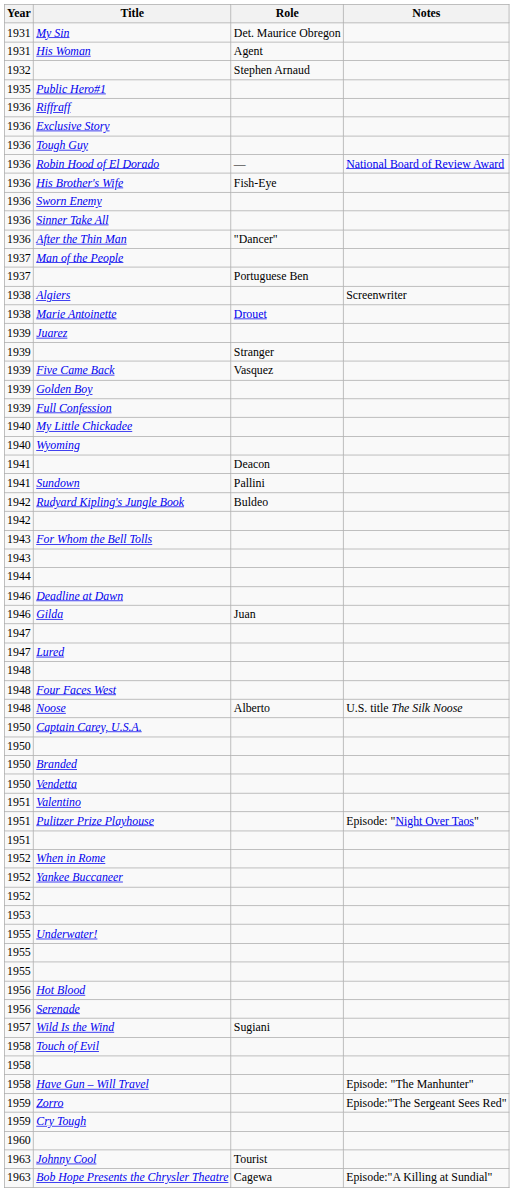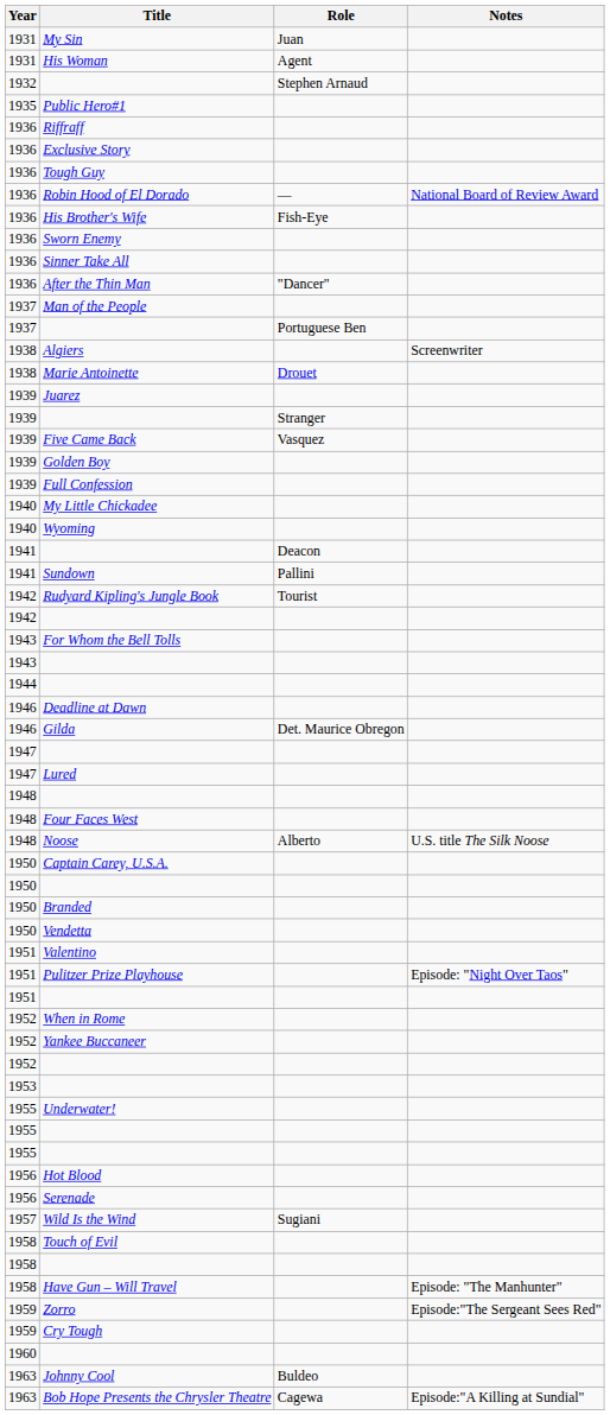 <table class="wikitable sortable">
 <tr>
 <th>Year</th>
 <th>Title</th>
 <th>Role</th>
 <th class="unsortable">Notes</th>
 </tr>
 <tr>
 <td>1931</td>
 <td><em><a href='#'>My Sin</a></em></td>
-<td>Det. Maurice Obregon</td>
+<td>Juan</td>
 <td></td>
 </tr>
 <tr>
 <td>1931</td>
 <td><em><a href='#'>His Woman</a></em></td>
 <td>Agent</td>
 <td></td>
 </tr>
 <tr>
 <td>1932</td>
 <td><em></em></td>
 <td>Stephen Arnaud</td>
 <td></td>
 </tr>
 <tr>
 <td>1935</td>
 <td><em><a href='#'>Public Hero#1</a></em></td>
 <td></td>
 <td></td>
 </tr>
 <tr>
 <td>1936</td>
 <td><em><a href='#'>Riffraff</a></em></td>
 <td></td>
 <td></td>
 </tr>
 <tr>
 <td>1936</td>
 <td><em><a href='#'>Exclusive Story</a></em></td>
 <td></td>
 <td></td>
 </tr>
 <tr>
 <td>1936</td>
 <td><em><a href='#'>Tough Guy</a></em></td>
 <td></td>
 <td></td>
 </tr>
 <tr>
 <td>1936</td>
 <td><em><a href='#'>Robin Hood of El Dorado</a></em></td>
 <td>—</td>
 <td><a href='#'>National Board of Review Award</a></td>
 </tr>
 <tr>
 <td>1936</td>
 <td><em><a href='#'>His Brother's Wife</a></em></td>
 <td>Fish-Eye</td>
 <td></td>
 </tr>
 <tr>
 <td>1936</td>
 <td><em><a href='#'>Sworn Enemy</a></em></td>
 <td></td>
 <td></td>
 </tr>
 <tr>
 <td>1936</td>
 <td><em><a href='#'>Sinner Take All</a></em></td>
 <td></td>
 <td></td>
 </tr>
 <tr>
 <td>1936</td>
 <td><em><a href='#'>After the Thin Man</a></em></td>
 <td>"Dancer"</td>
 <td></td>
 </tr>
 <tr>
 <td>1937</td>
 <td><em><a href='#'>Man of the People</a></em></td>
 <td></td>
 <td></td>
 </tr>
 <tr>
 <td>1937</td>
 <td><em></em></td>
 <td>Portuguese Ben</td>
 <td></td>
 </tr>
 <tr>
 <td>1938</td>
 <td><em><a href='#'>Algiers</a></em></td>
 <td></td>
 <td>Screenwriter</td>
 </tr>
 <tr>
 <td>1938</td>
 <td><em><a href='#'>Marie Antoinette</a></em></td>
 <td><a href='#'>Drouet</a></td>
 <td></td>
 </tr>
 <tr>
 <td>1939</td>
 <td><em><a href='#'>Juarez</a></em></td>
 <td></td>
 <td></td>
 </tr>
 <tr>
 <td>1939</td>
 <td><em></em></td>
 <td>Stranger</td>
 <td></td>
 </tr>
 <tr>
 <td>1939</td>
 <td><em><a href='#'>Five Came Back</a></em></td>
 <td>Vasquez</td>
 <td></td>
 </tr>
 <tr>
 <td>1939</td>
 <td><em><a href='#'>Golden Boy</a></em></td>
 <td></td>
 <td></td>
 </tr>
 <tr>
 <td>1939</td>
 <td><em><a href='#'>Full Confession</a></em></td>
 <td></td>
 <td></td>
 </tr>
 <tr>
 <td>1940</td>
 <td><em><a href='#'>My Little Chickadee</a></em></td>
 <td></td>
 <td></td>
 </tr>
 <tr>
 <td>1940</td>
 <td><em><a href='#'>Wyoming</a></em></td>
 <td></td>
 <td></td>
 </tr>
 <tr>
 <td>1941</td>
 <td><em></em></td>
 <td>Deacon</td>
 <td></td>
 </tr>
 <tr>
 <td>1941</td>
 <td><em><a href='#'>Sundown</a></em></td>
 <td>Pallini</td>
 <td></td>
 </tr>
 <tr>
 <td>1942</td>
 <td><em><a href='#'>Rudyard Kipling's Jungle Book</a></em></td>
-<td>Buldeo</td>
+<td>Tourist</td>
 <td></td>
 </tr>
 <tr>
 <td>1942</td>
 <td><em></em></td>
 <td></td>
 <td></td>
 </tr>
 <tr>
 <td>1943</td>
 <td><em><a href='#'>For Whom the Bell Tolls</a></em></td>
 <td></td>
 <td></td>
 </tr>
 <tr>
 <td>1943</td>
 <td><em></em></td>
 <td></td>
 <td></td>
 </tr>
 <tr>
 <td>1944</td>
 <td><em></em></td>
 <td></td>
 <td></td>
 </tr>
 <tr>
 <td>1946</td>
 <td><em><a href='#'>Deadline at Dawn</a></em></td>
 <td></td>
 <td></td>
 </tr>
 <tr>
 <td>1946</td>
 <td><em><a href='#'>Gilda</a></em></td>
-<td>Juan</td>
+<td>Det. Maurice Obregon</td>
 <td></td>
 </tr>
 <tr>
 <td>1947</td>
 <td><em></em></td>
 <td></td>
 <td></td>
 </tr>
 <tr>
 <td>1947</td>
 <td><em><a href='#'>Lured</a></em></td>
 <td></td>
 <td></td>
 </tr>
 <tr>
 <td>1948</td>
 <td><em></em></td>
 <td></td>
 <td></td>
 </tr>
 <tr>
 <td>1948</td>
 <td><em><a href='#'>Four Faces West</a></em></td>
 <td></td>
 <td></td>
 </tr>
 <tr>
 <td>1948</td>
 <td><em><a href='#'>Noose</a></em></td>
 <td>Alberto</td>
 <td>U.S. title <em>The Silk Noose</em></td>
 </tr>
 <tr>
 <td>1950</td>
 <td><em><a href='#'>Captain Carey, U.S.A.</a></em></td>
 <td></td>
 <td></td>
 </tr>
 <tr>
 <td>1950</td>
 <td><em></em></td>
 <td></td>
 <td></td>
 </tr>
 <tr>
 <td>1950</td>
 <td><em><a href='#'>Branded</a></em></td>
 <td></td>
 <td></td>
 </tr>
 <tr>
 <td>1950</td>
 <td><em><a href='#'>Vendetta</a></em></td>
 <td></td>
 <td></td>
 </tr>
 <tr>
 <td>1951</td>
 <td><em><a href='#'>Valentino</a></em></td>
 <td></td>
 <td></td>
 </tr>
 <tr>
 <td>1951</td>
 <td><em><a href='#'>Pulitzer Prize Playhouse</a></em></td>
 <td></td>
 <td>Episode: "<a href='#'>Night Over Taos</a>"</td>
 </tr>
 <tr>
 <td>1951</td>
 <td><em></em></td>
 <td></td>
 <td></td>
 </tr>
 <tr>
 <td>1952</td>
 <td><em><a href='#'>When in Rome</a></em></td>
 <td></td>
 <td></td>
 </tr>
 <tr>
 <td>1952</td>
 <td><em><a href='#'>Yankee Buccaneer</a></em></td>
 <td></td>
 <td></td>
 </tr>
 <tr>
 <td>1952</td>
 <td><em></em></td>
 <td></td>
 <td></td>
 </tr>
 <tr>
 <td>1953</td>
 <td><em></em></td>
 <td></td>
 <td></td>
 </tr>
 <tr>
 <td>1955</td>
 <td><em><a href='#'>Underwater!</a></em></td>
 <td></td>
 <td></td>
 </tr>
 <tr>
 <td>1955</td>
 <td><em></em></td>
 <td></td>
 <td></td>
 </tr>
 <tr>
 <td>1955</td>
 <td><em></em></td>
 <td></td>
 <td></td>
 </tr>
 <tr>
 <td>1956</td>
 <td><em><a href='#'>Hot Blood</a></em></td>
 <td></td>
 <td></td>
 </tr>
 <tr>
 <td>1956</td>
 <td><em><a href='#'>Serenade</a></em></td>
 <td></td>
 <td></td>
 </tr>
 <tr>
 <td>1957</td>
 <td><em><a href='#'>Wild Is the Wind</a></em></td>
 <td>Sugiani</td>
 <td></td>
 </tr>
 <tr>
 <td>1958</td>
 <td><em><a href='#'>Touch of Evil</a></em></td>
 <td></td>
 <td></td>
 </tr>
 <tr>
 <td>1958</td>
 <td><em></em></td>
 <td></td>
 <td></td>
 </tr>
 <tr>
 <td>1958</td>
 <td><em><a href='#'>Have Gun – Will Travel</a></em></td>
 <td></td>
 <td>Episode: "The Manhunter"</td>
 </tr>
 <tr>
 <td>1959</td>
 <td><em><a href='#'>Zorro</a></em></td>
 <td></td>
 <td>Episode:"The Sergeant Sees Red"</td>
 </tr>
 <tr>
 <td>1959</td>
 <td><em><a href='#'>Cry Tough</a></em></td>
 <td></td>
 <td></td>
 </tr>
 <tr>
 <td>1960</td>
 <td><em></em></td>
 <td></td>
 <td></td>
 </tr>
 <tr>
 <td>1963</td>
 <td><em><a href='#'>Johnny Cool</a></em></td>
-<td>Tourist</td>
+<td>Buldeo</td>
 <td></td>
 </tr>
 <tr>
 <td>1963</td>
 <td><em><a href='#'>Bob Hope Presents the Chrysler Theatre</a></em></td>
 <td>Cagewa</td>
 <td>Episode:"A Killing at Sundial"</td>
 </tr>
 </table>
